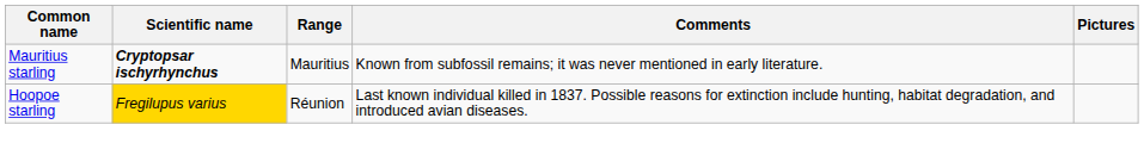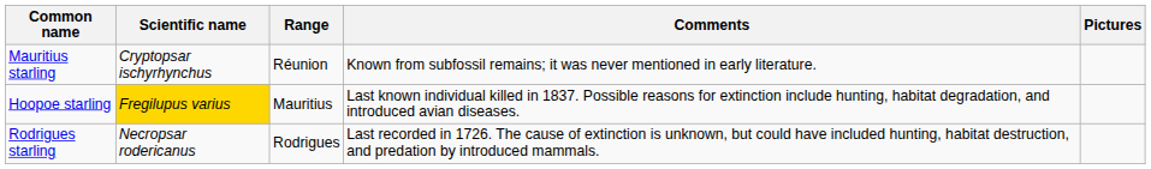 <table class="wikitable sortable">
 <tr>
 <th>Common name</th>
 <th>Scientific name</th>
 <th>Range</th>
 <th class="unsortable">Comments</th>
 <th class="unsortable">Pictures</th>
 </tr>
 <tr>
 <td><a href='#'>Mauritius starling</a></td>
-<td><strong><em>Cryptopsar ischyrhynchus</em></strong></td>
-<td>Mauritius</td>
+<td><em>Cryptopsar ischyrhynchus</em></td>
+<td>Réunion</td>
 <td>Known from subfossil remains; it was never mentioned in early literature.</td>
 <td></td>
 </tr>
 <tr>
 <td><a href='#'>Hoopoe starling</a></td>
 <td style="background: gold;"><em>Fregilupus varius</em></td>
-<td>Réunion</td>
+<td>Mauritius</td>
 <td>Last known individual killed in 1837. Possible reasons for extinction include hunting, habitat degradation, and introduced avian diseases.</td>
 <td></td>
 </tr>
+<tr>
+<td><a href='#'>Rodrigues starling</a></td>
+<td><em>Necropsar rodericanus</em></td>
+<td>Rodrigues</td>
+<td>Last recorded in 1726. The cause of extinction is unknown, but could have included hunting, habitat destruction, and predation by introduced mammals.</td>
+<td></td>
+</tr>
 </table>
